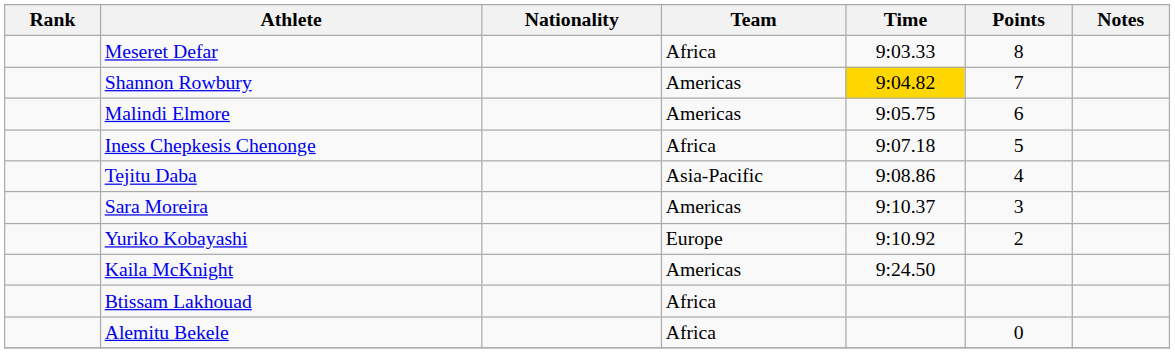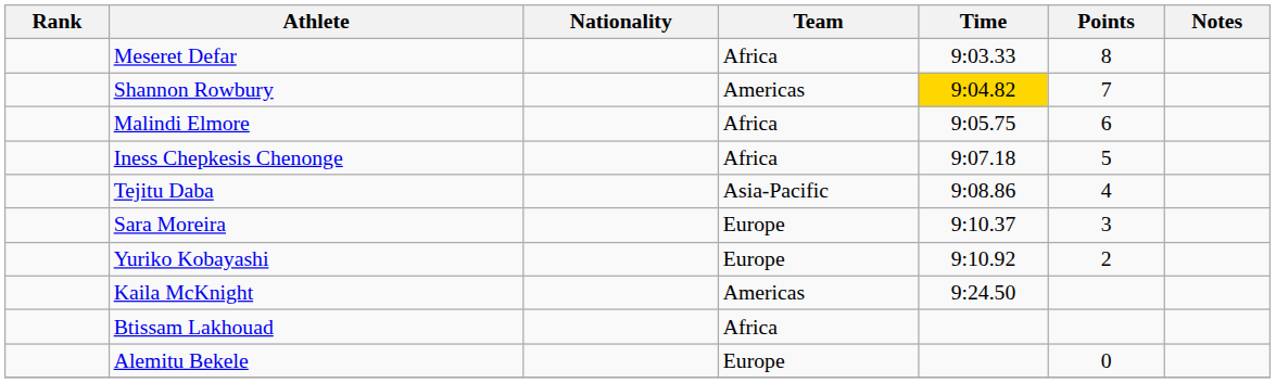 <table class="wikitable sortable" style="text-align:center" width="75%">
 <tr>
 <th>Rank</th>
 <th>Athlete</th>
 <th>Nationality</th>
 <th>Team</th>
 <th>Time</th>
 <th>Points</th>
 <th>Notes</th>
 </tr>
 <tr>
 <td></td>
 <td align="left"><a href='#'>Meseret Defar</a></td>
 <td align=left></td>
 <td align=left>Africa</td>
 <td>9:03.33</td>
 <td>8</td>
 <td></td>
 </tr>
 <tr>
 <td></td>
 <td align="left"><a href='#'>Shannon Rowbury</a></td>
 <td align=left></td>
 <td align=left>Americas</td>
 <td style="background: gold;">9:04.82</td>
 <td>7</td>
 <td></td>
 </tr>
 <tr>
 <td></td>
 <td align="left"><a href='#'>Malindi Elmore</a></td>
 <td align=left></td>
-<td align=left>Americas</td>
+<td align=left>Africa</td>
 <td>9:05.75</td>
 <td>6</td>
 <td></td>
 </tr>
 <tr>
 <td></td>
 <td align="left"><a href='#'>Iness Chepkesis Chenonge</a></td>
 <td align=left></td>
 <td align=left>Africa</td>
 <td>9:07.18</td>
 <td>5</td>
 <td></td>
 </tr>
 <tr>
 <td></td>
 <td align="left"><a href='#'>Tejitu Daba</a></td>
 <td align=left></td>
 <td align=left>Asia-Pacific</td>
 <td>9:08.86</td>
 <td>4</td>
 <td></td>
 </tr>
 <tr>
 <td></td>
 <td align="left"><a href='#'>Sara Moreira</a></td>
 <td align=left></td>
-<td align=left>Americas</td>
+<td align=left>Europe</td>
 <td>9:10.37</td>
 <td>3</td>
 <td></td>
 </tr>
 <tr>
 <td></td>
 <td align="left"><a href='#'>Yuriko Kobayashi</a></td>
 <td align=left></td>
 <td align=left>Europe</td>
 <td>9:10.92</td>
 <td>2</td>
 <td></td>
 </tr>
 <tr>
 <td></td>
 <td align="left"><a href='#'>Kaila McKnight</a></td>
 <td align=left></td>
 <td align=left>Americas</td>
 <td>9:24.50</td>
 <td></td>
 <td></td>
 </tr>
 <tr>
 <td></td>
 <td align="left"><a href='#'>Btissam Lakhouad</a></td>
 <td align=left></td>
 <td align=left>Africa</td>
 <td></td>
 <td></td>
 <td></td>
 </tr>
 <tr>
 <td></td>
 <td align="left"><a href='#'>Alemitu Bekele</a></td>
 <td align=left></td>
-<td align=left>Africa</td>
+<td align=left>Europe</td>
 <td></td>
 <td>0</td>
 <td></td>
 </tr>
 <tr>
 </tr>
 </table>
